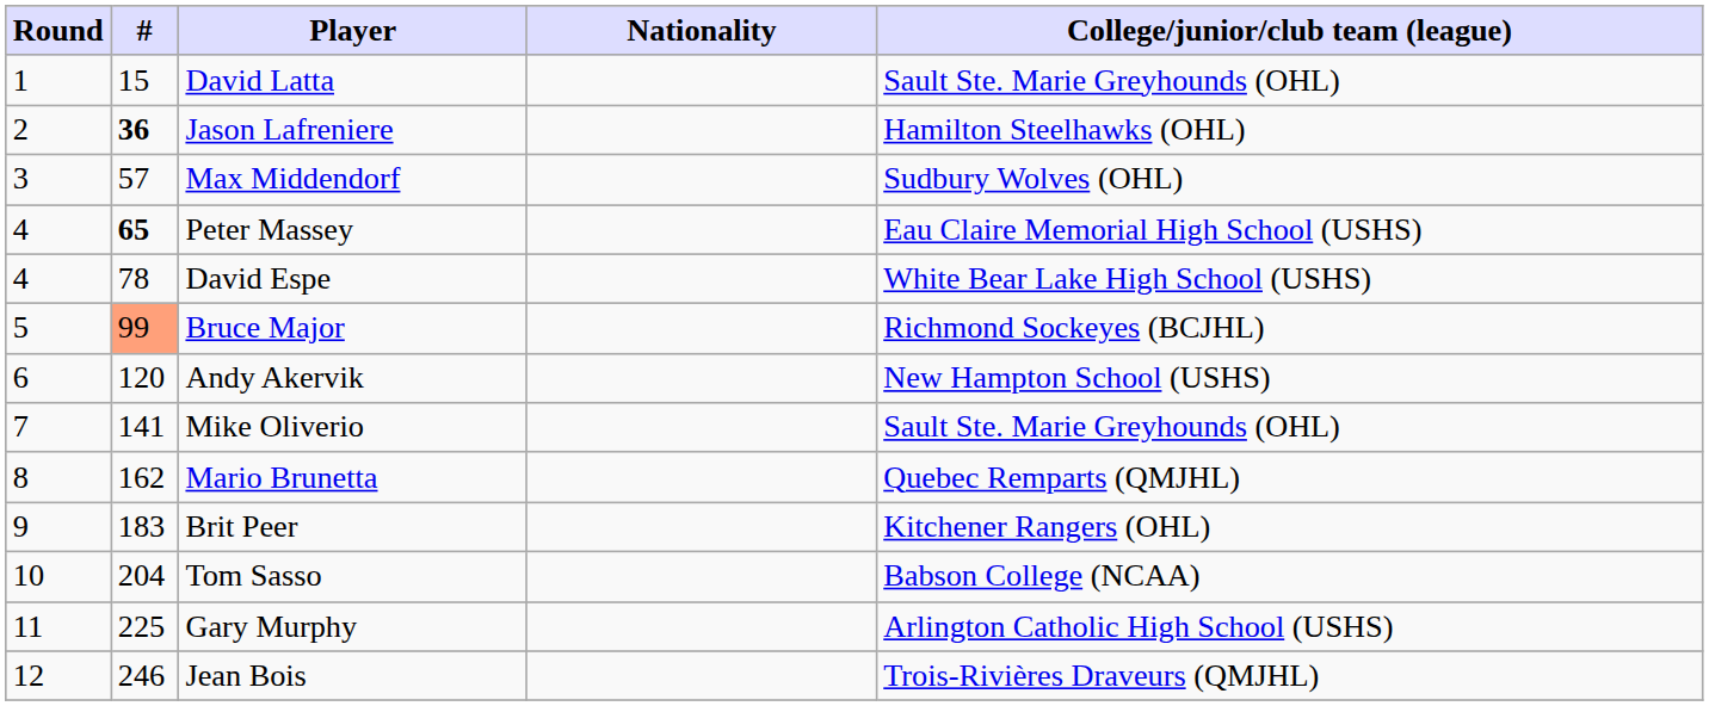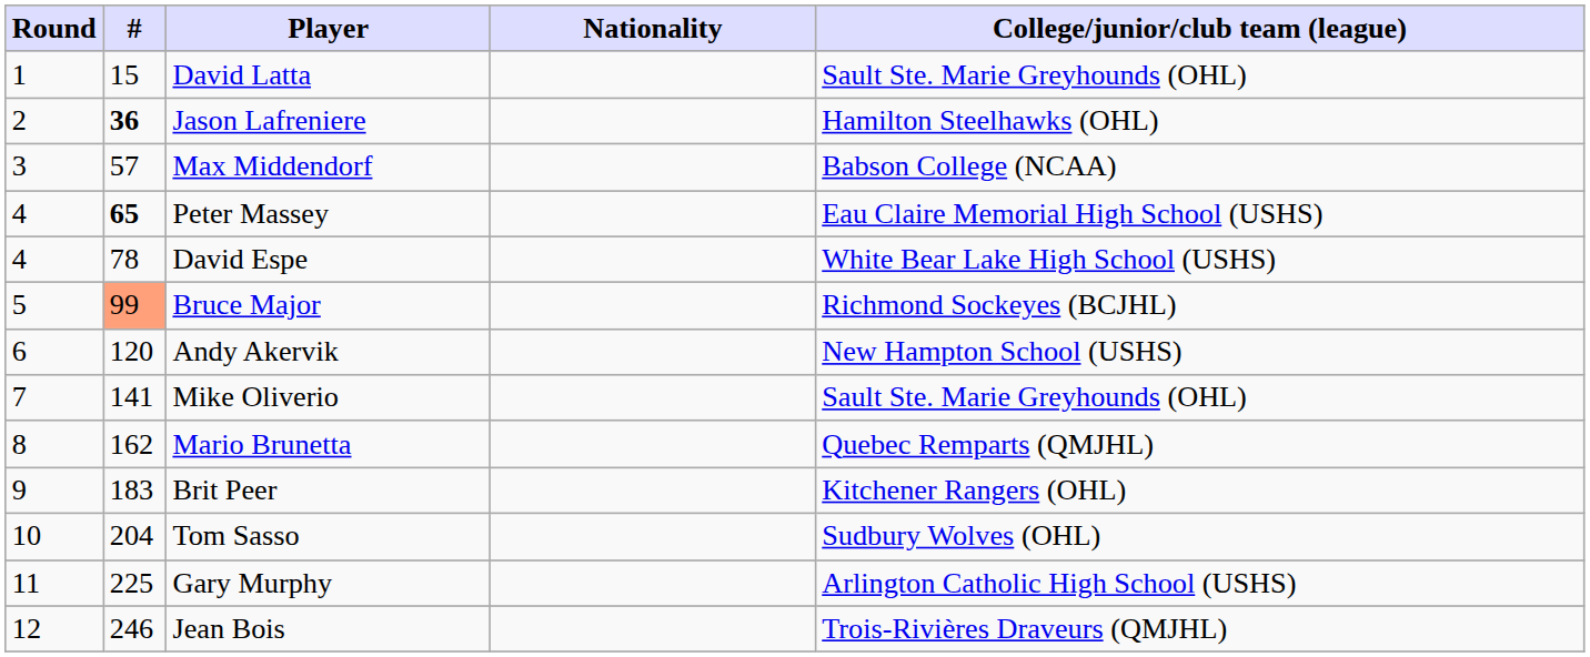 <table class="wikitable">
 <tr style="text-align:center;">
 <th style="background:#ddf; width:4.0%;">Round</th>
 <th style="background:#ddf; width:4.0%;">#</th>
 <th style="background:#ddf; width:21.0%;">Player</th>
 <th style="background:#ddf; width:21.0%;">Nationality</th>
 <th style="background:#ddf; width:100.0%;">College/junior/club team (league)</th>
 </tr>
 <tr>
 <td>1</td>
 <td>15</td>
 <td><a href='#'>David Latta</a></td>
 <td></td>
 <td><a href='#'>Sault Ste. Marie Greyhounds</a> (OHL)</td>
 </tr>
 <tr>
 <td>2</td>
 <td><strong>36</strong></td>
 <td><a href='#'>Jason Lafreniere</a></td>
 <td></td>
 <td><a href='#'>Hamilton Steelhawks</a> (OHL)</td>
 </tr>
 <tr>
 <td>3</td>
 <td>57</td>
 <td><a href='#'>Max Middendorf</a></td>
 <td></td>
-<td><a href='#'>Sudbury Wolves</a> (OHL)</td>
+<td><a href='#'>Babson College</a> (NCAA)</td>
 </tr>
 <tr>
 <td>4</td>
 <td><strong>65</strong></td>
 <td>Peter Massey</td>
 <td></td>
 <td><a href='#'>Eau Claire Memorial High School</a> (USHS)</td>
 </tr>
 <tr>
 <td>4</td>
 <td>78</td>
 <td>David Espe</td>
 <td></td>
 <td><a href='#'>White Bear Lake High School</a> (USHS)</td>
 </tr>
 <tr>
 <td>5</td>
 <td style="background: lightsalmon;">99</td>
 <td><a href='#'>Bruce Major</a></td>
 <td></td>
 <td><a href='#'>Richmond Sockeyes</a> (BCJHL)</td>
 </tr>
 <tr>
 <td>6</td>
 <td>120</td>
 <td>Andy Akervik</td>
 <td></td>
 <td><a href='#'>New Hampton School</a> (USHS)</td>
 </tr>
 <tr>
 <td>7</td>
 <td>141</td>
 <td>Mike Oliverio</td>
 <td></td>
 <td><a href='#'>Sault Ste. Marie Greyhounds</a> (OHL)</td>
 </tr>
 <tr>
 <td>8</td>
 <td>162</td>
 <td><a href='#'>Mario Brunetta</a></td>
 <td></td>
 <td><a href='#'>Quebec Remparts</a> (QMJHL)</td>
 </tr>
 <tr>
 <td>9</td>
 <td>183</td>
 <td>Brit Peer</td>
 <td></td>
 <td><a href='#'>Kitchener Rangers</a> (OHL)</td>
 </tr>
 <tr>
 <td>10</td>
 <td>204</td>
 <td>Tom Sasso</td>
 <td></td>
-<td><a href='#'>Babson College</a> (NCAA)</td>
+<td><a href='#'>Sudbury Wolves</a> (OHL)</td>
 </tr>
 <tr>
 <td>11</td>
 <td>225</td>
 <td>Gary Murphy</td>
 <td></td>
 <td><a href='#'>Arlington Catholic High School</a> (USHS)</td>
 </tr>
 <tr>
 <td>12</td>
 <td>246</td>
 <td>Jean Bois</td>
 <td></td>
 <td><a href='#'>Trois-Rivières Draveurs</a> (QMJHL)</td>
 </tr>
 </table>
